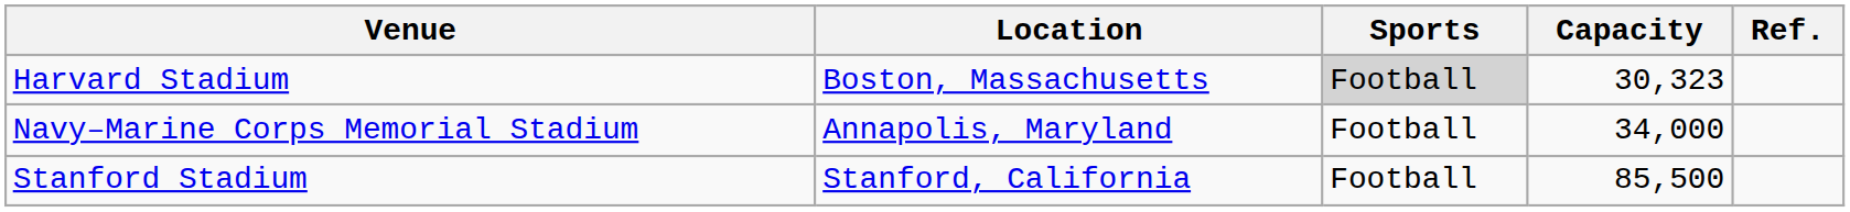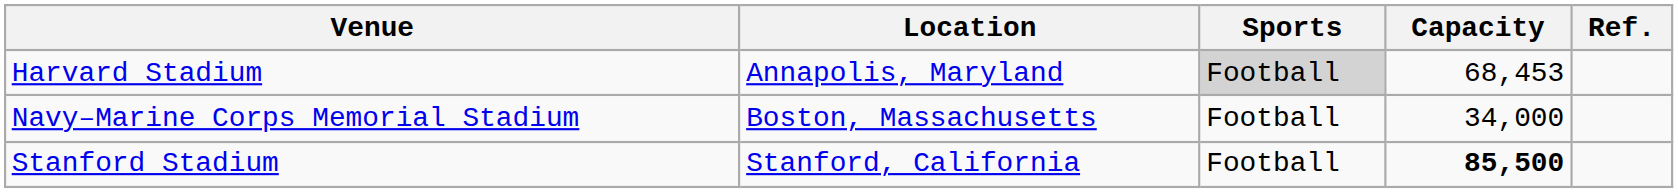 <table class="wikitable sortable" width=780px>
 <tr>
 <th>Venue</th>
 <th>Location</th>
 <th>Sports</th>
 <th>Capacity</th>
 <th class="unsortable">Ref.</th>
 </tr>
 <tr>
 <td><a href='#'>Harvard Stadium</a></td>
-<td><a href='#'>Boston, Massachusetts</a></td>
+<td><a href='#'>Annapolis, Maryland</a></td>
 <td style="background: lightgrey;">Football</td>
-<td align="right">30,323</td>
+<td align="right">68,453</td>
 <td align=center></td>
 </tr>
 <tr>
 <td><a href='#'>Navy–Marine Corps Memorial Stadium</a></td>
-<td><a href='#'>Annapolis, Maryland</a></td>
+<td><a href='#'>Boston, Massachusetts</a></td>
 <td>Football</td>
 <td align="right">34,000</td>
 <td align=center></td>
 </tr>
 <tr>
 <td><a href='#'>Stanford Stadium</a></td>
 <td><a href='#'>Stanford, California</a></td>
 <td>Football</td>
-<td align="right">85,500</td>
+<td align="right"><strong>85,500</strong></td>
 <td align=center></td>
 </tr>
 </table>
